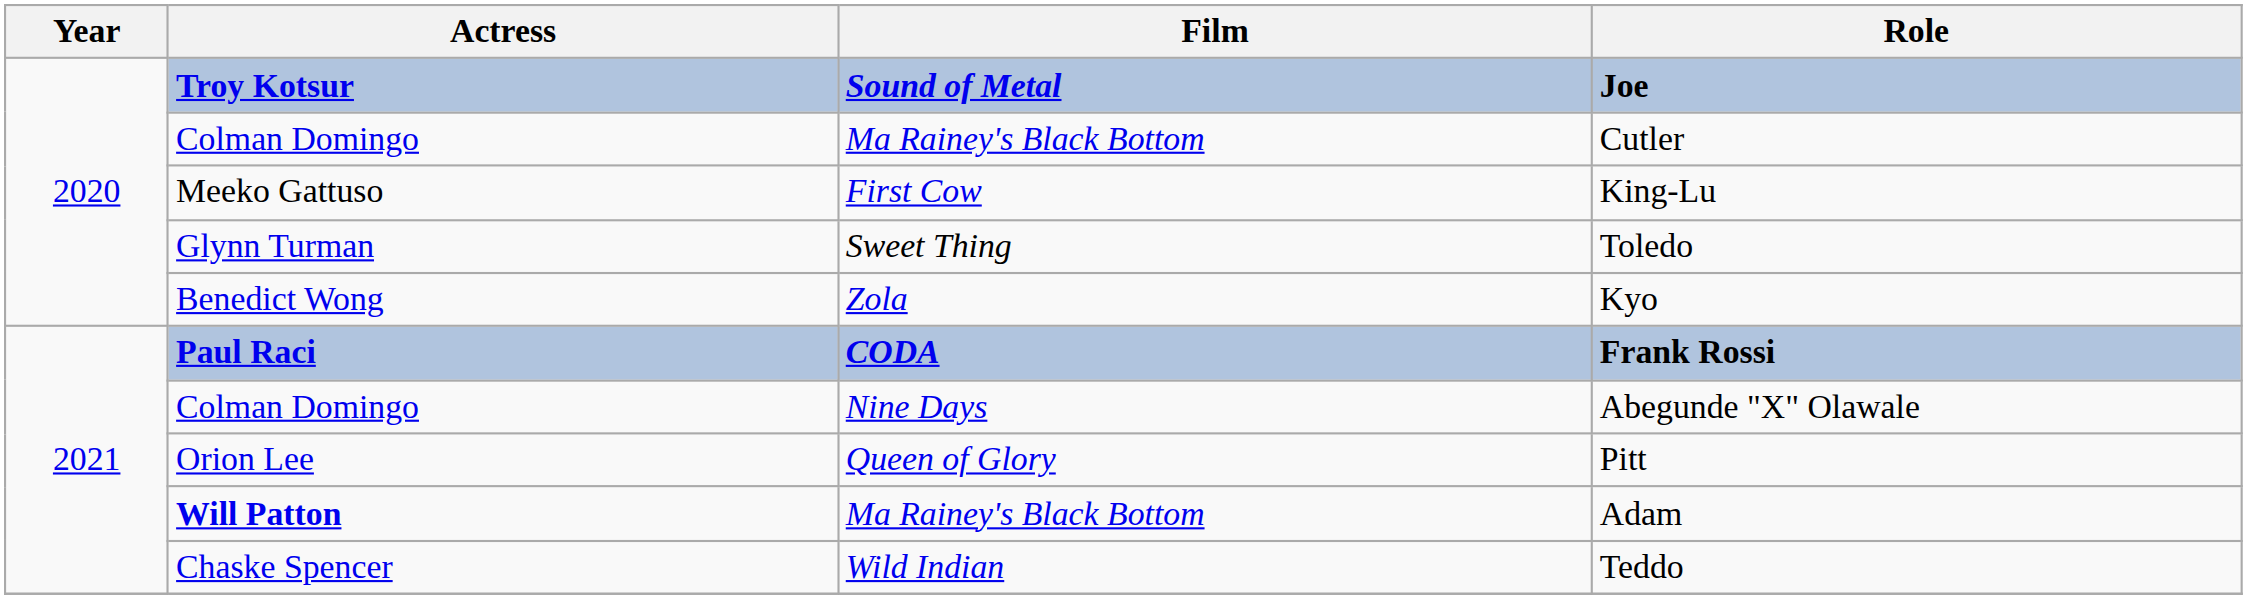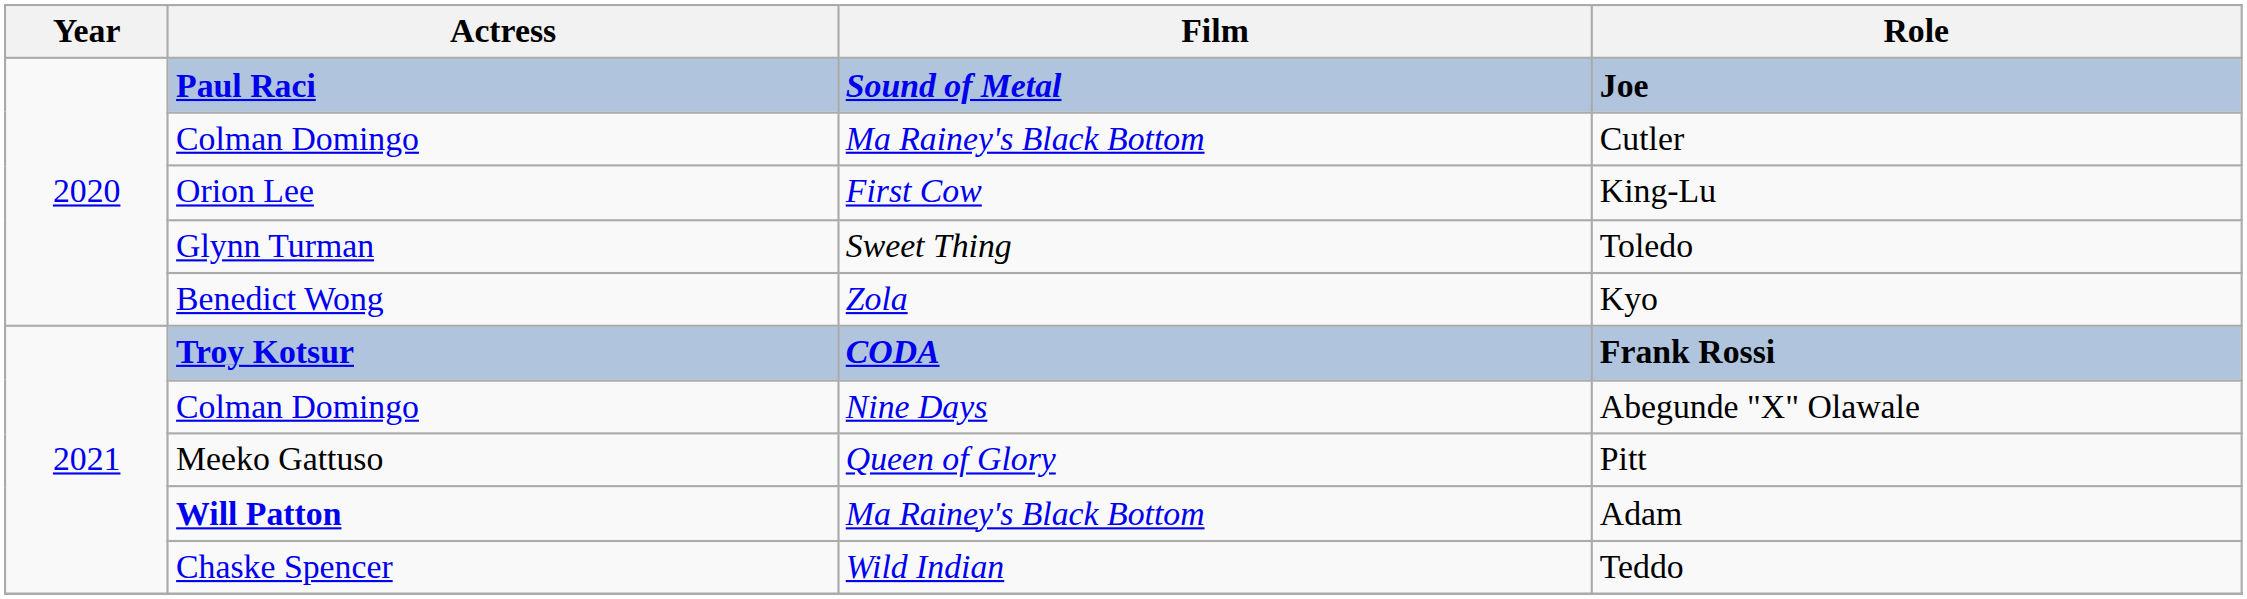 <table class=wikitable style="width="87%">
 <tr>
 <th width="70"><strong>Year</strong></th>
 <th width="310"><strong>Actress</strong></th>
 <th width="350"><strong>Film</strong></th>
 <th width="300"><strong>Role</strong></th>
 </tr>
 <tr>
 <td rowspan="5" style="text-align:center;"><a href='#'>2020</a><br></td>
-<td style="background:#B0C4DE;"><strong><a href='#'>Troy Kotsur</a></strong></td>
+<td style="background:#B0C4DE;"><strong><a href='#'>Paul Raci</a></strong></td>
 <td style="background:#B0C4DE;"><strong><em><a href='#'>Sound of Metal</a></em></strong></td>
 <td style="background:#B0C4DE;"><strong>Joe</strong></td>
 </tr>
 <tr>
 <td><a href='#'>Colman Domingo</a></td>
 <td><em><a href='#'>Ma Rainey's Black Bottom</a></em></td>
 <td>Cutler</td>
 </tr>
 <tr>
-<td>Meeko Gattuso</td>
+<td><a href='#'>Orion Lee</a></td>
 <td><em><a href='#'>First Cow</a></em></td>
 <td>King-Lu</td>
 </tr>
 <tr>
 <td><a href='#'>Glynn Turman</a></td>
 <td><em>Sweet Thing</em></td>
 <td>Toledo</td>
 </tr>
 <tr>
 <td><a href='#'>Benedict Wong</a></td>
 <td><em><a href='#'>Zola</a></em></td>
 <td>Kyo</td>
 </tr>
 <tr>
 <td rowspan=5 style="text-align:center;"><a href='#'>2021</a><br></td>
-<td style="background:#B0C4DE;"><strong><a href='#'>Paul Raci</a></strong></td>
+<td style="background:#B0C4DE;"><strong><a href='#'>Troy Kotsur</a></strong></td>
 <td style="background:#B0C4DE;"><strong><em><a href='#'>CODA</a></em></strong></td>
 <td style="background:#B0C4DE;"><strong>Frank Rossi</strong></td>
 </tr>
 <tr>
 <td><a href='#'>Colman Domingo</a></td>
 <td><em><a href='#'>Nine Days</a></em></td>
 <td>Abegunde "X" Olawale</td>
 </tr>
 <tr>
-<td><a href='#'>Orion Lee</a></td>
+<td>Meeko Gattuso</td>
 <td><em><a href='#'>Queen of Glory</a></em></td>
 <td>Pitt</td>
 </tr>
 <tr>
 <td><strong><a href='#'>Will Patton</a></strong></td>
 <td><em><a href='#'>Ma Rainey's Black Bottom</a></em></td>
 <td>Adam</td>
 </tr>
 <tr>
 <td><a href='#'>Chaske Spencer</a></td>
 <td><em><a href='#'>Wild Indian</a></em></td>
 <td>Teddo</td>
 </tr>
 <tr>
 </tr>
 </table>
